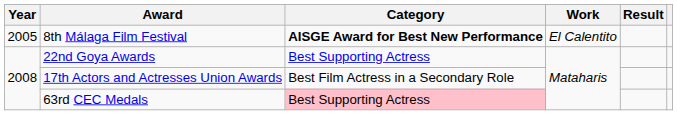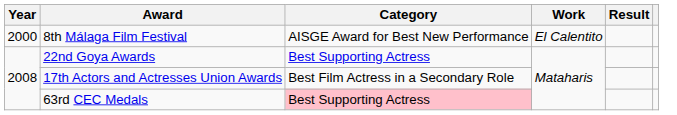 <table class="wikitable plainrowheaders sortable">
 <tr>
 <th scope="col">Year</th>
 <th scope="col">Award</th>
 <th scope="col">Category</th>
 <th scope="col">Work</th>
 <th scope="col">Result</th>
 <th scope="col"></th>
 </tr>
 <tr>
-<td align = "center">2005</td>
+<td align = "center">2000</td>
 <td>8th <a href='#'>Málaga Film Festival</a></td>
-<td><strong>AISGE Award for Best New Performance</strong></td>
+<td>AISGE Award for Best New Performance</td>
 <td><em>El Calentito</em></td>
 <td></td>
 <td align = "center"></td>
 </tr>
 <tr>
 <td rowspan="3" align = "center">2008</td>
 <td><a href='#'>22nd Goya Awards</a></td>
 <td><a href='#'>Best Supporting Actress</a></td>
 <td rowspan="3"><em>Mataharis</em></td>
 <td></td>
 <td align = "center"></td>
 </tr>
 <tr>
 <td><a href='#'>17th Actors and Actresses Union Awards</a></td>
 <td>Best Film Actress in a Secondary Role</td>
 <td></td>
 <td align = "center"></td>
 </tr>
 <tr>
 <td>63rd <a href='#'>CEC Medals</a></td>
 <td style="background: pink;">Best Supporting Actress</td>
 <td></td>
 <td align = "center"></td>
 </tr>
 </table>
